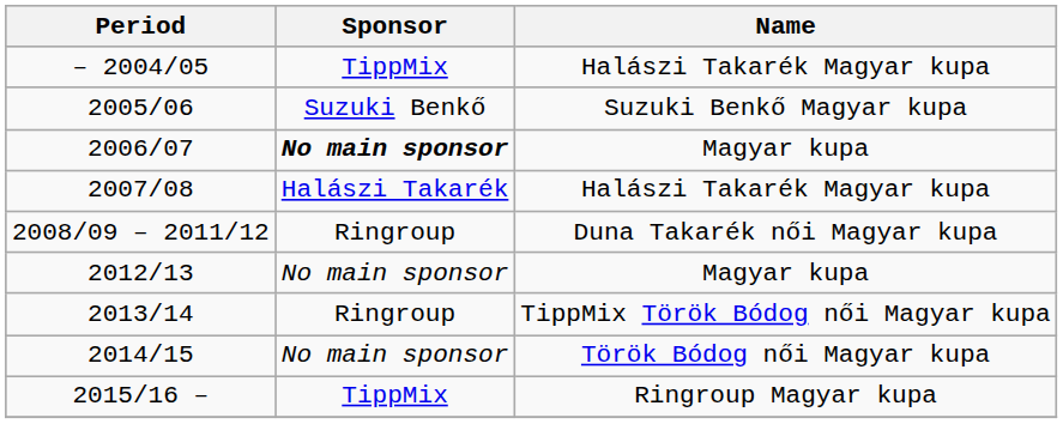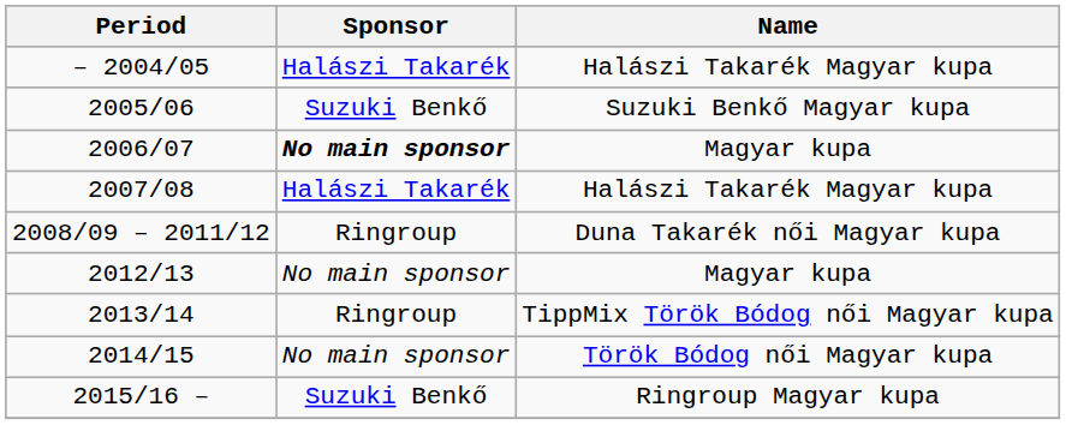 <table class="wikitable" style="text-align:center;margin-left:1em">
 <tr>
 <th>Period</th>
 <th>Sponsor</th>
 <th>Name</th>
 </tr>
 <tr>
 <td>– 2004/05</td>
-<td><a href='#'>TippMix</a></td>
+<td><a href='#'>Halászi Takarék</a></td>
 <td>Halászi Takarék Magyar kupa</td>
 </tr>
 <tr>
 <td>2005/06</td>
 <td><a href='#'>Suzuki</a> Benkő</td>
 <td>Suzuki Benkő Magyar kupa</td>
 </tr>
 <tr>
 <td>2006/07</td>
 <td><strong><em>No main sponsor</em></strong></td>
 <td>Magyar kupa</td>
 </tr>
 <tr>
 <td>2007/08</td>
 <td><a href='#'>Halászi Takarék</a></td>
 <td>Halászi Takarék Magyar kupa</td>
 </tr>
 <tr>
 <td>2008/09 – 2011/12</td>
 <td>Ringroup</td>
 <td>Duna Takarék női Magyar kupa</td>
 </tr>
 <tr>
 <td>2012/13</td>
 <td><em>No main sponsor</em></td>
 <td>Magyar kupa</td>
 </tr>
 <tr>
 <td>2013/14</td>
 <td>Ringroup</td>
 <td>TippMix <a href='#'>Török Bódog</a> női Magyar kupa</td>
 </tr>
 <tr>
 <td>2014/15</td>
 <td><em>No main sponsor</em></td>
 <td><a href='#'>Török Bódog</a> női Magyar kupa</td>
 </tr>
 <tr>
 <td>2015/16 –</td>
-<td><a href='#'>TippMix</a></td>
+<td><a href='#'>Suzuki</a> Benkő</td>
 <td>Ringroup Magyar kupa</td>
 </tr>
 <tr>
 </tr>
 </table>
